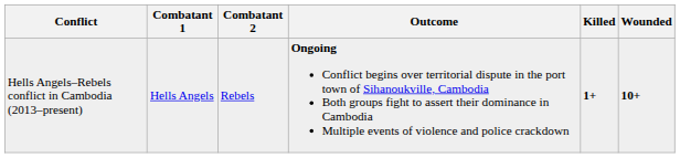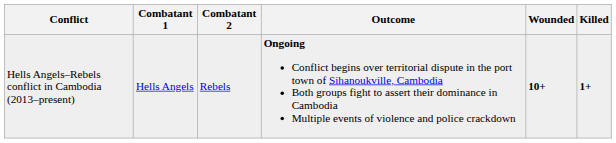 <table class="wikitable" style="background:#efefef;">
 <tr>
 <th>Conflict</th>
 <th>Combatant 1</th>
 <th>Combatant 2</th>
 <th>Outcome</th>
+<th>Wounded</th>
 <th>Killed</th>
-<th>Wounded</th>
 </tr>
 <tr>
 <td>Hells Angels–Rebels conflict in Cambodia<br>(2013–present)</td>
 <td><a href='#'>Hells Angels</a></td>
 <td><a href='#'>Rebels</a></td>
 <td><strong>Ongoing</strong><br><ul><li>Conflict begins over territorial dispute in the port town of <a href='#'>Sihanoukville, Cambodia</a></li><li>Both groups fight to assert their dominance in Cambodia</li><li>Multiple events of violence and police crackdown</li></ul></td>
+<td><strong>10+</strong></td>
 <td><strong>1+</strong></td>
-<td><strong>10+</strong></td>
 </tr>
 </table>
